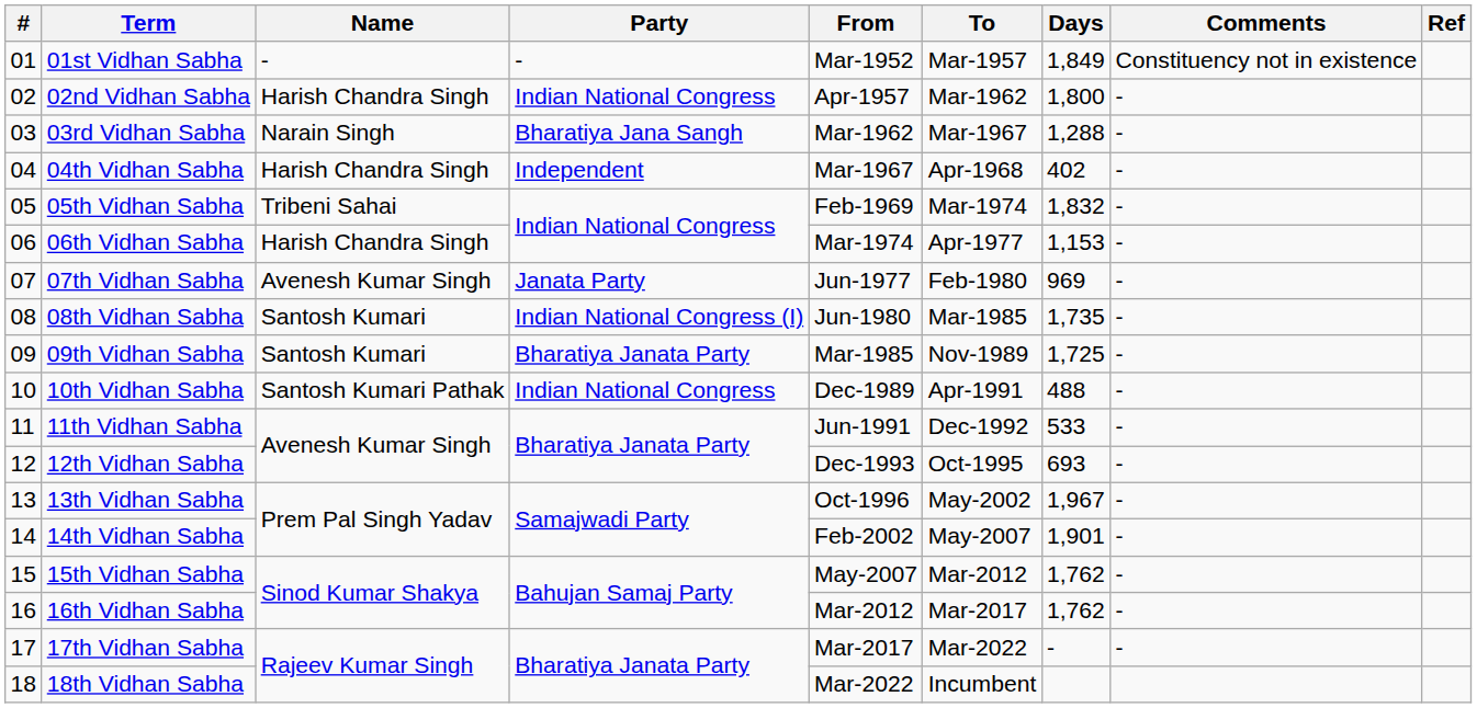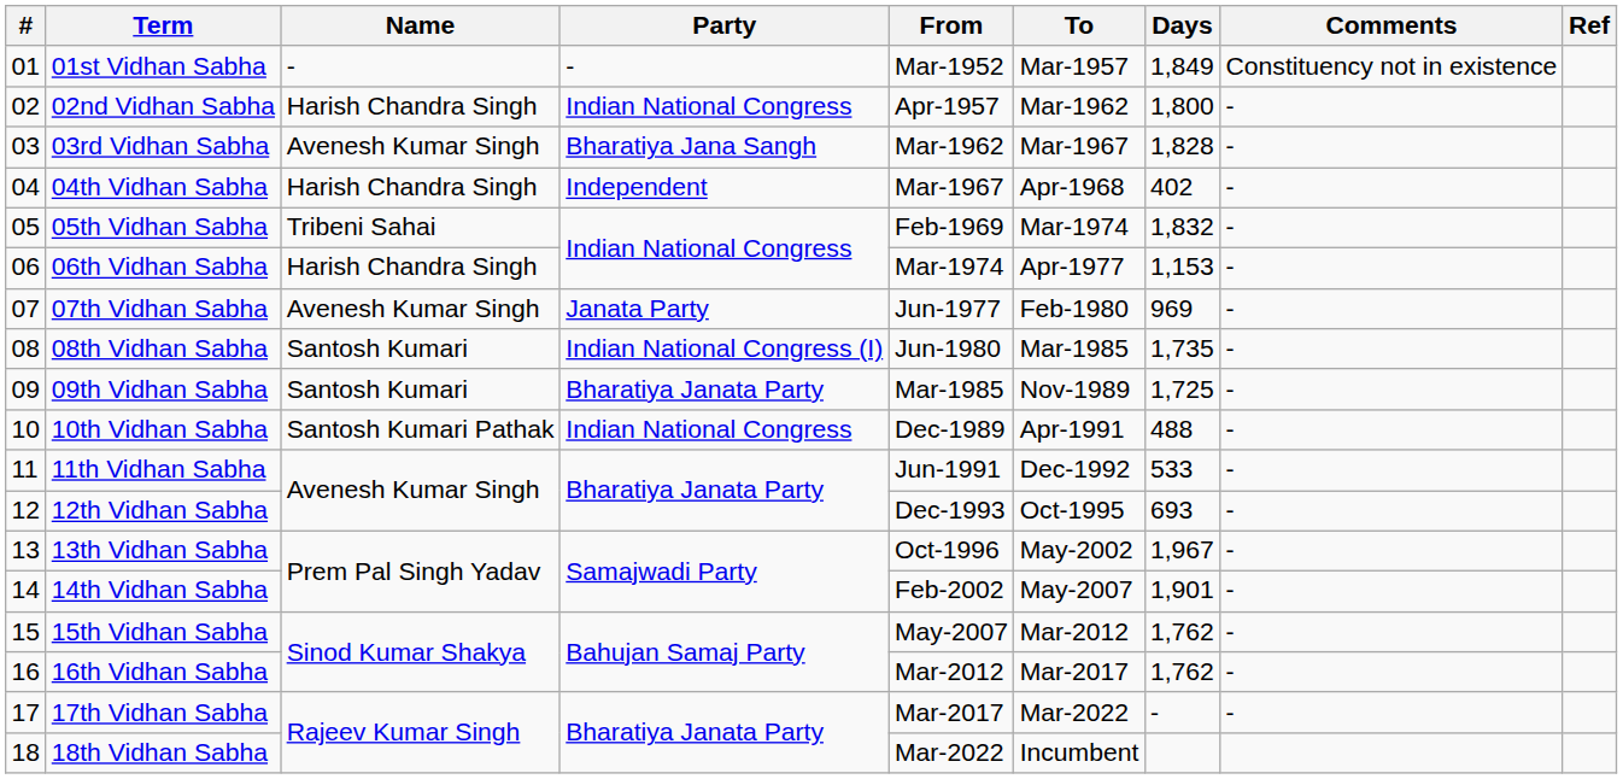 <table class="wikitable sortable">
 <tr>
 <th>#</th>
 <th><a href='#'>Term</a></th>
 <th>Name</th>
 <th>Party</th>
 <th>From</th>
 <th>To</th>
 <th>Days</th>
 <th>Comments</th>
 <th>Ref</th>
 </tr>
 <tr>
 <td>01</td>
 <td><a href='#'>01st Vidhan Sabha</a></td>
 <td>-</td>
 <td>-</td>
 <td>Mar-1952</td>
 <td>Mar-1957</td>
 <td>1,849</td>
 <td>Constituency not in existence</td>
 <td></td>
 </tr>
 <tr>
 <td>02</td>
 <td><a href='#'>02nd Vidhan Sabha</a></td>
 <td>Harish  Chandra Singh</td>
 <td><a href='#'>Indian National Congress</a></td>
 <td>Apr-1957</td>
 <td>Mar-1962</td>
 <td>1,800</td>
 <td>-</td>
 <td></td>
 </tr>
 <tr>
 <td>03</td>
 <td><a href='#'>03rd Vidhan Sabha</a></td>
-<td>Narain Singh</td>
+<td>Avenesh  Kumar Singh</td>
 <td><a href='#'>Bharatiya Jana Sangh</a></td>
 <td>Mar-1962</td>
 <td>Mar-1967</td>
-<td>1,288</td>
+<td>1,828</td>
 <td>-</td>
 <td></td>
 </tr>
 <tr>
 <td>04</td>
 <td><a href='#'>04th Vidhan Sabha</a></td>
 <td>Harish Chandra Singh</td>
 <td><a href='#'>Independent</a></td>
 <td>Mar-1967</td>
 <td>Apr-1968</td>
 <td>402</td>
 <td>-</td>
 <td></td>
 </tr>
 <tr>
 <td>05</td>
 <td><a href='#'>05th Vidhan Sabha</a></td>
 <td>Tribeni  Sahai</td>
 <td rowspan="2"><a href='#'>Indian National Congress</a></td>
 <td>Feb-1969</td>
 <td>Mar-1974</td>
 <td>1,832</td>
 <td>-</td>
 <td></td>
 </tr>
 <tr>
 <td>06</td>
 <td><a href='#'>06th Vidhan Sabha</a></td>
 <td>Harish  Chandra Singh</td>
 <td>Mar-1974</td>
 <td>Apr-1977</td>
 <td>1,153</td>
 <td>-</td>
 <td></td>
 </tr>
 <tr>
 <td>07</td>
 <td><a href='#'>07th Vidhan Sabha</a></td>
 <td>Avenesh  Kumar Singh</td>
 <td><a href='#'>Janata Party</a></td>
 <td>Jun-1977</td>
 <td>Feb-1980</td>
 <td>969</td>
 <td>-</td>
 <td></td>
 </tr>
 <tr>
 <td>08</td>
 <td><a href='#'>08th Vidhan Sabha</a></td>
 <td>Santosh  Kumari</td>
 <td><a href='#'>Indian National Congress (I)</a></td>
 <td>Jun-1980</td>
 <td>Mar-1985</td>
 <td>1,735</td>
 <td>-</td>
 <td></td>
 </tr>
 <tr>
 <td>09</td>
 <td><a href='#'>09th Vidhan Sabha</a></td>
 <td>Santosh  Kumari</td>
 <td><a href='#'>Bharatiya Janata Party</a></td>
 <td>Mar-1985</td>
 <td>Nov-1989</td>
 <td>1,725</td>
 <td>-</td>
 <td></td>
 </tr>
 <tr>
 <td>10</td>
 <td><a href='#'>10th Vidhan Sabha</a></td>
 <td>Santosh  Kumari Pathak</td>
 <td><a href='#'>Indian National Congress</a></td>
 <td>Dec-1989</td>
 <td>Apr-1991</td>
 <td>488</td>
 <td>-</td>
 <td></td>
 </tr>
 <tr>
 <td>11</td>
 <td><a href='#'>11th Vidhan Sabha</a></td>
 <td rowspan="2">Avenesh  Kumar Singh</td>
 <td rowspan="2"><a href='#'>Bharatiya Janata Party</a></td>
 <td>Jun-1991</td>
 <td>Dec-1992</td>
 <td>533</td>
 <td>-</td>
 <td></td>
 </tr>
 <tr>
 <td>12</td>
 <td><a href='#'>12th Vidhan Sabha</a></td>
 <td>Dec-1993</td>
 <td>Oct-1995</td>
 <td>693</td>
 <td>-</td>
 <td></td>
 </tr>
 <tr>
 <td>13</td>
 <td><a href='#'>13th Vidhan Sabha</a></td>
 <td rowspan="2">Prem Pal  Singh Yadav</td>
 <td rowspan="2"><a href='#'>Samajwadi Party</a></td>
 <td>Oct-1996</td>
 <td>May-2002</td>
 <td>1,967</td>
 <td>-</td>
 <td></td>
 </tr>
 <tr>
 <td>14</td>
 <td><a href='#'>14th Vidhan Sabha</a></td>
 <td>Feb-2002</td>
 <td>May-2007</td>
 <td>1,901</td>
 <td>-</td>
 <td></td>
 </tr>
 <tr>
 <td>15</td>
 <td><a href='#'>15th Vidhan Sabha</a></td>
 <td rowspan="2"><a href='#'>Sinod Kumar Shakya</a></td>
 <td rowspan="2"><a href='#'>Bahujan Samaj Party</a></td>
 <td>May-2007</td>
 <td>Mar-2012</td>
 <td>1,762</td>
 <td>-</td>
 <td></td>
 </tr>
 <tr>
 <td>16</td>
 <td><a href='#'>16th Vidhan Sabha</a></td>
 <td>Mar-2012</td>
 <td>Mar-2017</td>
 <td>1,762</td>
 <td>-</td>
 <td></td>
 </tr>
 <tr>
 <td>17</td>
 <td><a href='#'>17th Vidhan Sabha</a></td>
 <td rowspan="2"><a href='#'>Rajeev Kumar Singh</a></td>
 <td rowspan="2"><a href='#'>Bharatiya Janata Party</a></td>
 <td>Mar-2017</td>
 <td>Mar-2022</td>
 <td>-</td>
 <td>-</td>
 <td></td>
 </tr>
 <tr>
 <td>18</td>
 <td><a href='#'>18th Vidhan Sabha</a></td>
 <td>Mar-2022</td>
 <td>Incumbent</td>
 <td></td>
 <td></td>
 <td></td>
 </tr>
 </table>
